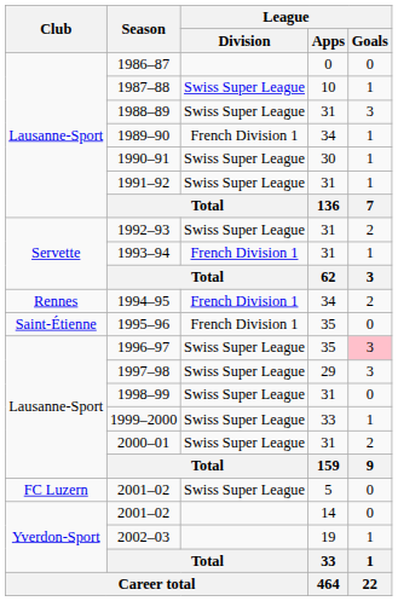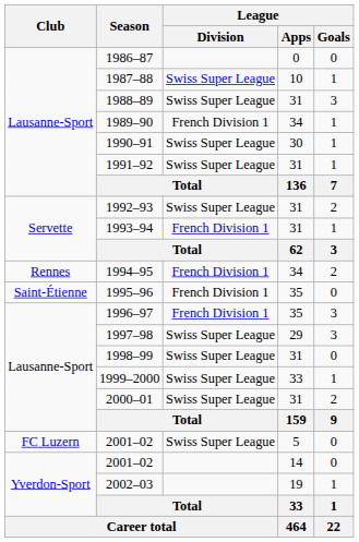 <table class="wikitable" style="text-align:center">
 <tr>
 <th rowspan="2">Club</th>
 <th rowspan="2">Season</th>
 <th colspan="3">League</th>
 </tr>
 <tr>
 <th>Division</th>
 <th>Apps</th>
 <th>Goals</th>
 </tr>
 <tr>
 <td rowspan="7"><a href='#'>Lausanne-Sport</a></td>
 <td>1986–87</td>
 <td></td>
 <td>0</td>
 <td>0</td>
 </tr>
 <tr>
 <td>1987–88</td>
 <td><a href='#'>Swiss Super League</a></td>
 <td>10</td>
 <td>1</td>
 </tr>
 <tr>
 <td>1988–89</td>
 <td>Swiss Super League</td>
 <td>31</td>
 <td>3</td>
 </tr>
 <tr>
 <td>1989–90</td>
 <td>French Division 1</td>
 <td>34</td>
 <td>1</td>
 </tr>
 <tr>
 <td>1990–91</td>
 <td>Swiss Super League</td>
 <td>30</td>
 <td>1</td>
 </tr>
 <tr>
 <td>1991–92</td>
 <td>Swiss Super League</td>
 <td>31</td>
 <td>1</td>
 </tr>
 <tr>
 <th colspan="2">Total</th>
 <th>136</th>
 <th>7</th>
 </tr>
 <tr>
 <td rowspan="3"><a href='#'>Servette</a></td>
 <td>1992–93</td>
 <td>Swiss Super League</td>
 <td>31</td>
 <td>2</td>
 </tr>
 <tr>
 <td>1993–94</td>
 <td><a href='#'>French Division 1</a></td>
 <td>31</td>
 <td>1</td>
 </tr>
 <tr>
 <th colspan="2">Total</th>
 <th>62</th>
 <th>3</th>
 </tr>
 <tr>
 <td><a href='#'>Rennes</a></td>
 <td>1994–95</td>
 <td><a href='#'>French Division 1</a></td>
 <td>34</td>
 <td>2</td>
 </tr>
 <tr>
 <td><a href='#'>Saint-Étienne</a></td>
 <td>1995–96</td>
 <td>French Division 1</td>
 <td>35</td>
 <td>0</td>
 </tr>
 <tr>
 <td rowspan="6">Lausanne-Sport</td>
 <td>1996–97</td>
-<td>Swiss Super League</td>
+<td><a href='#'>French Division 1</a></td>
 <td>35</td>
-<td style="background: pink;">3</td>
+<td>3</td>
 </tr>
 <tr>
 <td>1997–98</td>
 <td>Swiss Super League</td>
 <td>29</td>
 <td>3</td>
 </tr>
 <tr>
 <td>1998–99</td>
 <td>Swiss Super League</td>
 <td>31</td>
 <td>0</td>
 </tr>
 <tr>
 <td>1999–2000</td>
 <td>Swiss Super League</td>
 <td>33</td>
 <td>1</td>
 </tr>
 <tr>
 <td>2000–01</td>
 <td>Swiss Super League</td>
 <td>31</td>
 <td>2</td>
 </tr>
 <tr>
 <th colspan="2">Total</th>
 <th>159</th>
 <th>9</th>
 </tr>
 <tr>
 <td><a href='#'>FC Luzern</a></td>
 <td>2001–02</td>
 <td>Swiss Super League</td>
 <td>5</td>
 <td>0</td>
 </tr>
 <tr>
 <td rowspan="3"><a href='#'>Yverdon-Sport</a></td>
 <td>2001–02</td>
 <td></td>
 <td>14</td>
 <td>0</td>
 </tr>
 <tr>
 <td>2002–03</td>
 <td></td>
 <td>19</td>
 <td>1</td>
 </tr>
 <tr>
 <th colspan="2">Total</th>
 <th>33</th>
 <th>1</th>
 </tr>
 <tr>
 <th colspan="3">Career total</th>
 <th>464</th>
 <th>22</th>
 </tr>
 </table>
